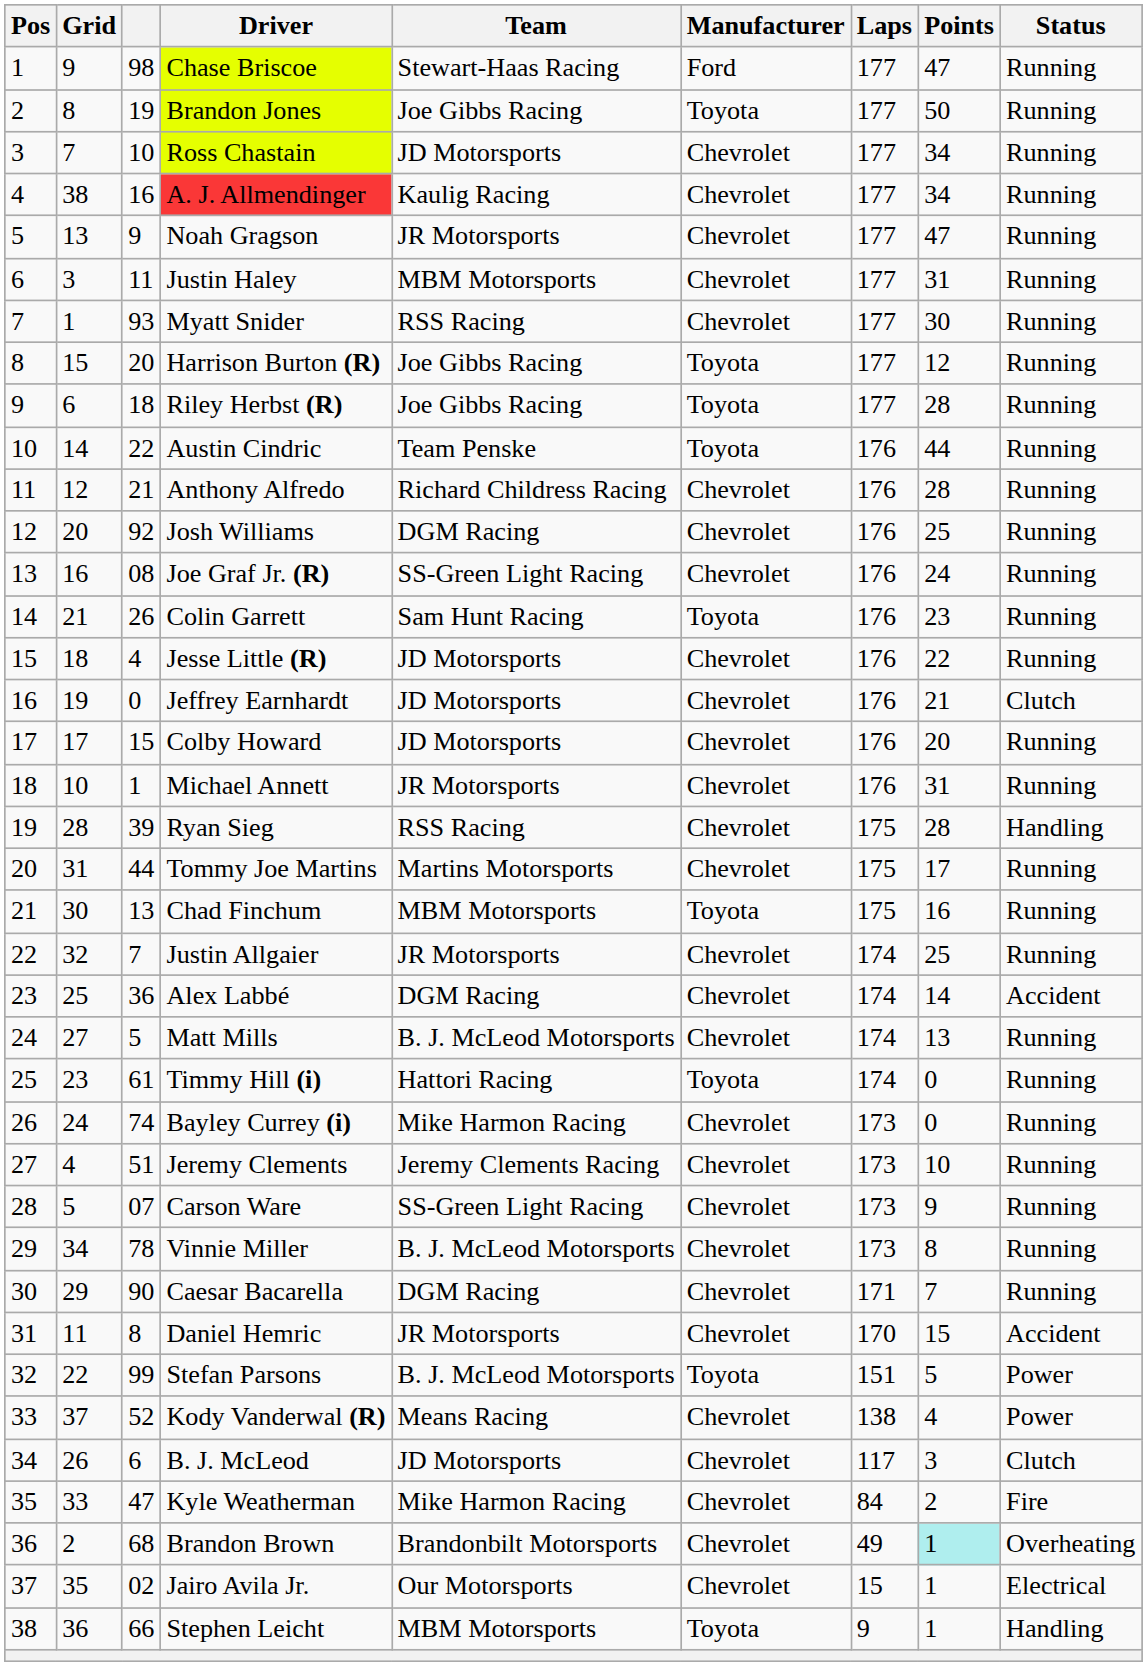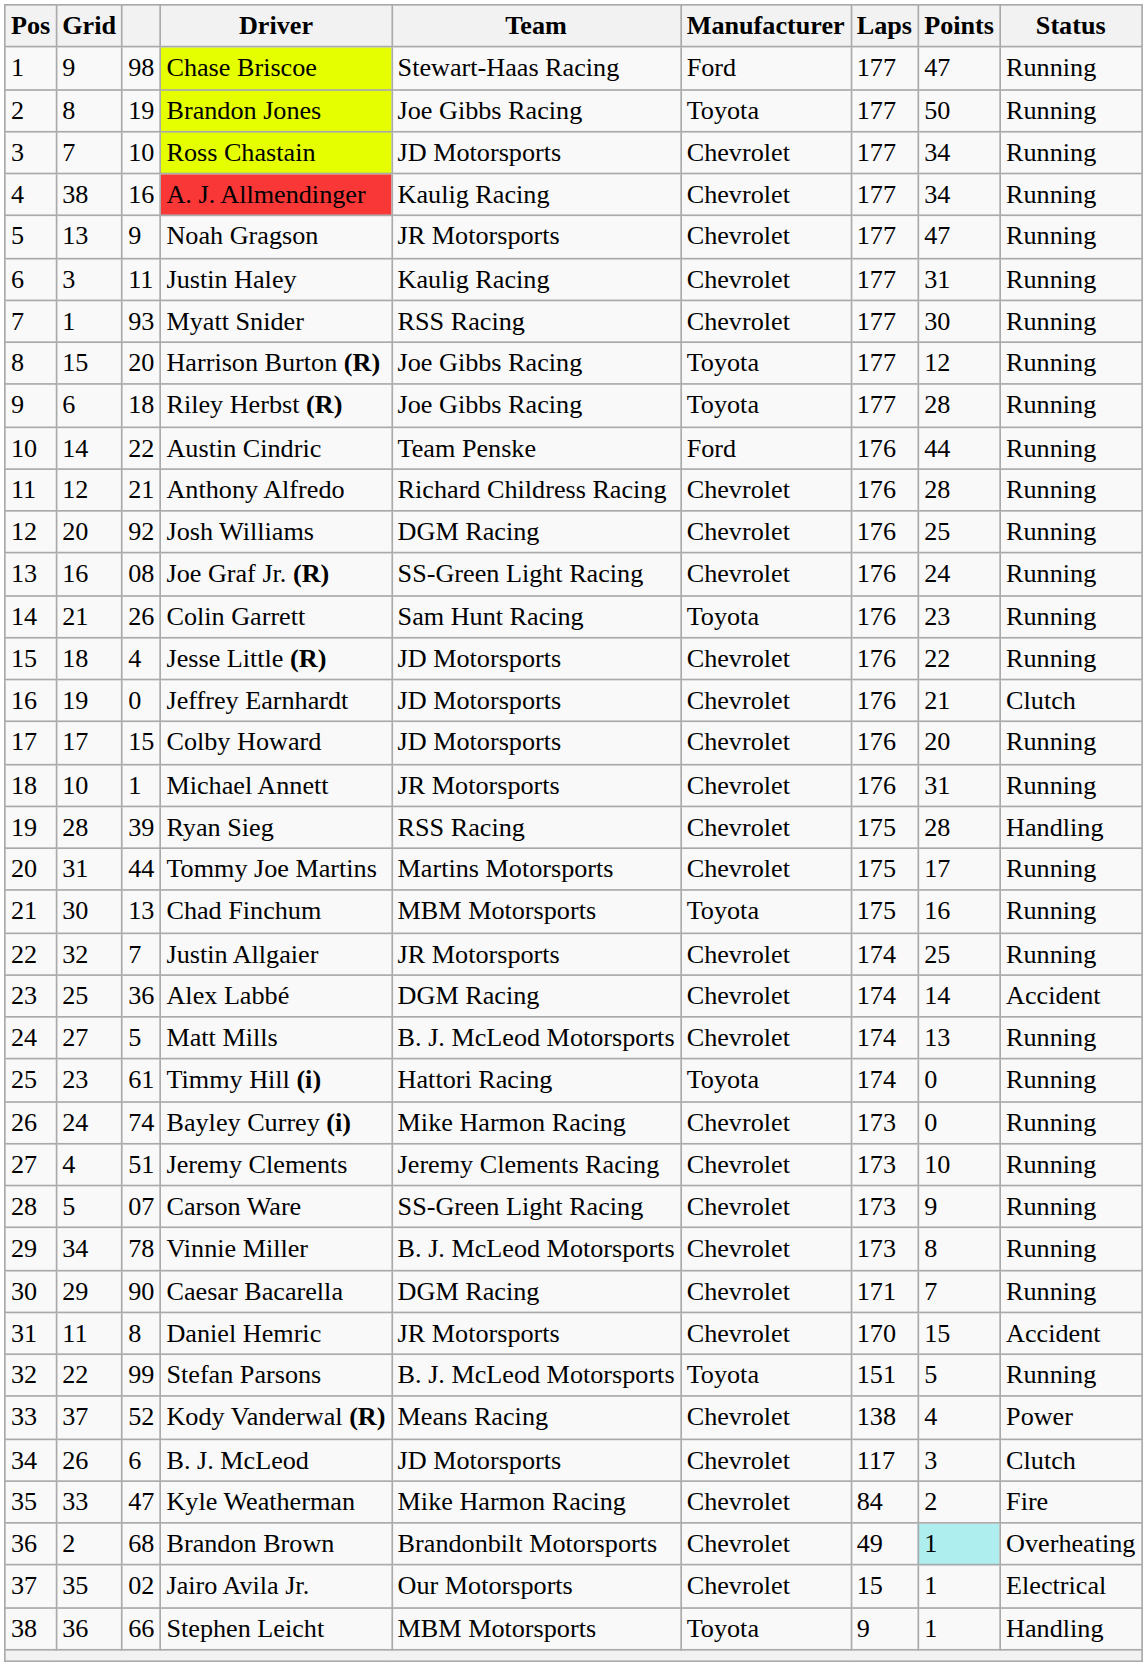 <table class="wikitable" style="font-size:98%">
 <tr>
 <th>Pos</th>
 <th>Grid</th>
 <th></th>
 <th>Driver</th>
 <th>Team</th>
 <th>Manufacturer</th>
 <th>Laps</th>
 <th>Points</th>
 <th>Status</th>
 </tr>
 <tr>
 <td>1</td>
 <td>9</td>
 <td>98</td>
 <td style="background:#E5FF00;">Chase Briscoe</td>
 <td>Stewart-Haas Racing</td>
 <td>Ford</td>
 <td>177</td>
 <td>47</td>
 <td>Running</td>
 </tr>
 <tr>
 <td>2</td>
 <td>8</td>
 <td>19</td>
 <td style="background:#E5FF00;">Brandon Jones</td>
 <td>Joe Gibbs Racing</td>
 <td>Toyota</td>
 <td>177</td>
 <td>50</td>
 <td>Running</td>
 </tr>
 <tr>
 <td>3</td>
 <td>7</td>
 <td>10</td>
 <td style="background:#E5FF00;">Ross Chastain</td>
 <td>JD Motorsports</td>
 <td>Chevrolet</td>
 <td>177</td>
 <td>34</td>
 <td>Running</td>
 </tr>
 <tr>
 <td>4</td>
 <td>38</td>
 <td>16</td>
 <td style="background:#FA3737;">A. J. Allmendinger</td>
 <td>Kaulig Racing</td>
 <td>Chevrolet</td>
 <td>177</td>
 <td>34</td>
 <td>Running</td>
 </tr>
 <tr>
 <td>5</td>
 <td>13</td>
 <td>9</td>
 <td>Noah Gragson</td>
 <td>JR Motorsports</td>
 <td>Chevrolet</td>
 <td>177</td>
 <td>47</td>
 <td>Running</td>
 </tr>
 <tr>
 <td>6</td>
 <td>3</td>
 <td>11</td>
 <td>Justin Haley</td>
-<td>MBM Motorsports</td>
+<td>Kaulig Racing</td>
 <td>Chevrolet</td>
 <td>177</td>
 <td>31</td>
 <td>Running</td>
 </tr>
 <tr>
 <td>7</td>
 <td>1</td>
 <td>93</td>
 <td>Myatt Snider</td>
 <td>RSS Racing</td>
 <td>Chevrolet</td>
 <td>177</td>
 <td>30</td>
 <td>Running</td>
 </tr>
 <tr>
 <td>8</td>
 <td>15</td>
 <td>20</td>
 <td>Harrison Burton <strong>(R)</strong></td>
 <td>Joe Gibbs Racing</td>
 <td>Toyota</td>
 <td>177</td>
 <td>12</td>
 <td>Running</td>
 </tr>
 <tr>
 <td>9</td>
 <td>6</td>
 <td>18</td>
 <td>Riley Herbst <strong>(R)</strong></td>
 <td>Joe Gibbs Racing</td>
 <td>Toyota</td>
 <td>177</td>
 <td>28</td>
 <td>Running</td>
 </tr>
 <tr>
 <td>10</td>
 <td>14</td>
 <td>22</td>
 <td>Austin Cindric</td>
 <td>Team Penske</td>
-<td>Toyota</td>
+<td>Ford</td>
 <td>176</td>
 <td>44</td>
 <td>Running</td>
 </tr>
 <tr>
 <td>11</td>
 <td>12</td>
 <td>21</td>
 <td>Anthony Alfredo</td>
 <td>Richard Childress Racing</td>
 <td>Chevrolet</td>
 <td>176</td>
 <td>28</td>
 <td>Running</td>
 </tr>
 <tr>
 <td>12</td>
 <td>20</td>
 <td>92</td>
 <td>Josh Williams</td>
 <td>DGM Racing</td>
 <td>Chevrolet</td>
 <td>176</td>
 <td>25</td>
 <td>Running</td>
 </tr>
 <tr>
 <td>13</td>
 <td>16</td>
 <td>08</td>
 <td>Joe Graf Jr. <strong>(R)</strong></td>
 <td>SS-Green Light Racing</td>
 <td>Chevrolet</td>
 <td>176</td>
 <td>24</td>
 <td>Running</td>
 </tr>
 <tr>
 <td>14</td>
 <td>21</td>
 <td>26</td>
 <td>Colin Garrett</td>
 <td>Sam Hunt Racing</td>
 <td>Toyota</td>
 <td>176</td>
 <td>23</td>
 <td>Running</td>
 </tr>
 <tr>
 <td>15</td>
 <td>18</td>
 <td>4</td>
 <td>Jesse Little <strong>(R)</strong></td>
 <td>JD Motorsports</td>
 <td>Chevrolet</td>
 <td>176</td>
 <td>22</td>
 <td>Running</td>
 </tr>
 <tr>
 <td>16</td>
 <td>19</td>
 <td>0</td>
 <td>Jeffrey Earnhardt</td>
 <td>JD Motorsports</td>
 <td>Chevrolet</td>
 <td>176</td>
 <td>21</td>
 <td>Clutch</td>
 </tr>
 <tr>
 <td>17</td>
 <td>17</td>
 <td>15</td>
 <td>Colby Howard</td>
 <td>JD Motorsports</td>
 <td>Chevrolet</td>
 <td>176</td>
 <td>20</td>
 <td>Running</td>
 </tr>
 <tr>
 <td>18</td>
 <td>10</td>
 <td>1</td>
 <td>Michael Annett</td>
 <td>JR Motorsports</td>
 <td>Chevrolet</td>
 <td>176</td>
 <td>31</td>
 <td>Running</td>
 </tr>
 <tr>
 <td>19</td>
 <td>28</td>
 <td>39</td>
 <td>Ryan Sieg</td>
 <td>RSS Racing</td>
 <td>Chevrolet</td>
 <td>175</td>
 <td>28</td>
 <td>Handling</td>
 </tr>
 <tr>
 <td>20</td>
 <td>31</td>
 <td>44</td>
 <td>Tommy Joe Martins</td>
 <td>Martins Motorsports</td>
 <td>Chevrolet</td>
 <td>175</td>
 <td>17</td>
 <td>Running</td>
 </tr>
 <tr>
 <td>21</td>
 <td>30</td>
 <td>13</td>
 <td>Chad Finchum</td>
 <td>MBM Motorsports</td>
 <td>Toyota</td>
 <td>175</td>
 <td>16</td>
 <td>Running</td>
 </tr>
 <tr>
 <td>22</td>
 <td>32</td>
 <td>7</td>
 <td>Justin Allgaier</td>
 <td>JR Motorsports</td>
 <td>Chevrolet</td>
 <td>174</td>
 <td>25</td>
 <td>Running</td>
 </tr>
 <tr>
 <td>23</td>
 <td>25</td>
 <td>36</td>
 <td>Alex Labbé</td>
 <td>DGM Racing</td>
 <td>Chevrolet</td>
 <td>174</td>
 <td>14</td>
 <td>Accident</td>
 </tr>
 <tr>
 <td>24</td>
 <td>27</td>
 <td>5</td>
 <td>Matt Mills</td>
 <td>B. J. McLeod Motorsports</td>
 <td>Chevrolet</td>
 <td>174</td>
 <td>13</td>
 <td>Running</td>
 </tr>
 <tr>
 <td>25</td>
 <td>23</td>
 <td>61</td>
 <td>Timmy Hill <strong>(i)</strong></td>
 <td>Hattori Racing</td>
 <td>Toyota</td>
 <td>174</td>
 <td>0</td>
 <td>Running</td>
 </tr>
 <tr>
 <td>26</td>
 <td>24</td>
 <td>74</td>
 <td>Bayley Currey <strong>(i)</strong></td>
 <td>Mike Harmon Racing</td>
 <td>Chevrolet</td>
 <td>173</td>
 <td>0</td>
 <td>Running</td>
 </tr>
 <tr>
 <td>27</td>
 <td>4</td>
 <td>51</td>
 <td>Jeremy Clements</td>
 <td>Jeremy Clements Racing</td>
 <td>Chevrolet</td>
 <td>173</td>
 <td>10</td>
 <td>Running</td>
 </tr>
 <tr>
 <td>28</td>
 <td>5</td>
 <td>07</td>
 <td>Carson Ware</td>
 <td>SS-Green Light Racing</td>
 <td>Chevrolet</td>
 <td>173</td>
 <td>9</td>
 <td>Running</td>
 </tr>
 <tr>
 <td>29</td>
 <td>34</td>
 <td>78</td>
 <td>Vinnie Miller</td>
 <td>B. J. McLeod Motorsports</td>
 <td>Chevrolet</td>
 <td>173</td>
 <td>8</td>
 <td>Running</td>
 </tr>
 <tr>
 <td>30</td>
 <td>29</td>
 <td>90</td>
 <td>Caesar Bacarella</td>
 <td>DGM Racing</td>
 <td>Chevrolet</td>
 <td>171</td>
 <td>7</td>
 <td>Running</td>
 </tr>
 <tr>
 <td>31</td>
 <td>11</td>
 <td>8</td>
 <td>Daniel Hemric</td>
 <td>JR Motorsports</td>
 <td>Chevrolet</td>
 <td>170</td>
 <td>15</td>
 <td>Accident</td>
 </tr>
 <tr>
 <td>32</td>
 <td>22</td>
 <td>99</td>
 <td>Stefan Parsons</td>
 <td>B. J. McLeod Motorsports</td>
 <td>Toyota</td>
 <td>151</td>
 <td>5</td>
-<td>Power</td>
+<td>Running</td>
 </tr>
 <tr>
 <td>33</td>
 <td>37</td>
 <td>52</td>
 <td>Kody Vanderwal <strong>(R)</strong></td>
 <td>Means Racing</td>
 <td>Chevrolet</td>
 <td>138</td>
 <td>4</td>
 <td>Power</td>
 </tr>
 <tr>
 <td>34</td>
 <td>26</td>
 <td>6</td>
 <td>B. J. McLeod</td>
 <td>JD Motorsports</td>
 <td>Chevrolet</td>
 <td>117</td>
 <td>3</td>
 <td>Clutch</td>
 </tr>
 <tr>
 <td>35</td>
 <td>33</td>
 <td>47</td>
 <td>Kyle Weatherman</td>
 <td>Mike Harmon Racing</td>
 <td>Chevrolet</td>
 <td>84</td>
 <td>2</td>
 <td>Fire</td>
 </tr>
 <tr>
 <td>36</td>
 <td>2</td>
 <td>68</td>
 <td>Brandon Brown</td>
 <td>Brandonbilt Motorsports</td>
 <td>Chevrolet</td>
 <td>49</td>
 <td style="background: paleturquoise;">1</td>
 <td>Overheating</td>
 </tr>
 <tr>
 <td>37</td>
 <td>35</td>
 <td>02</td>
 <td>Jairo Avila Jr.</td>
 <td>Our Motorsports</td>
 <td>Chevrolet</td>
 <td>15</td>
 <td>1</td>
 <td>Electrical</td>
 </tr>
 <tr>
 <td>38</td>
 <td>36</td>
 <td>66</td>
 <td>Stephen Leicht</td>
 <td>MBM Motorsports</td>
 <td>Toyota</td>
 <td>9</td>
 <td>1</td>
 <td>Handling</td>
 </tr>
 <tr>
 <th colspan="9"></th>
 </tr>
 <tr>
 </tr>
 </table>
